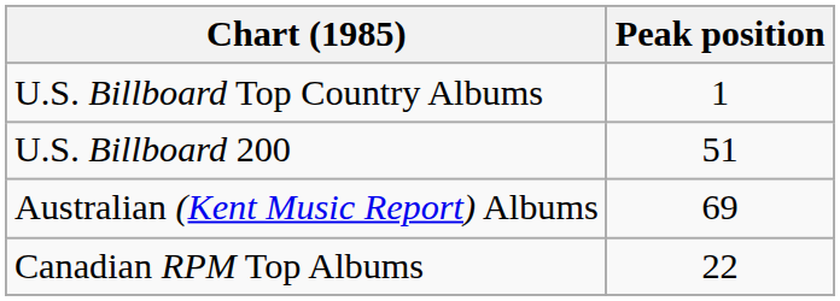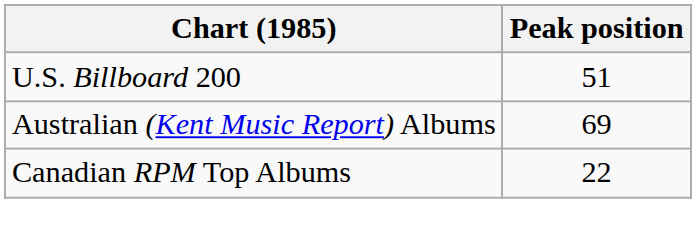 <table class="wikitable">
 <tr>
 <th>Chart (1985)</th>
 <th>Peak position</th>
-</tr>
-<tr>
-<td>U.S. <em>Billboard</em> Top Country Albums</td>
-<td align="center">1</td>
 </tr>
 <tr>
 <td>U.S. <em>Billboard</em> 200</td>
 <td align="center">51</td>
 </tr>
 <tr>
 <td>Australian <em>(<a href='#'>Kent Music Report</a>)</em> Albums</td>
 <td align="center">69</td>
 </tr>
 <tr>
 <td>Canadian <em>RPM</em> Top Albums</td>
 <td align="center">22</td>
 </tr>
 </table>
